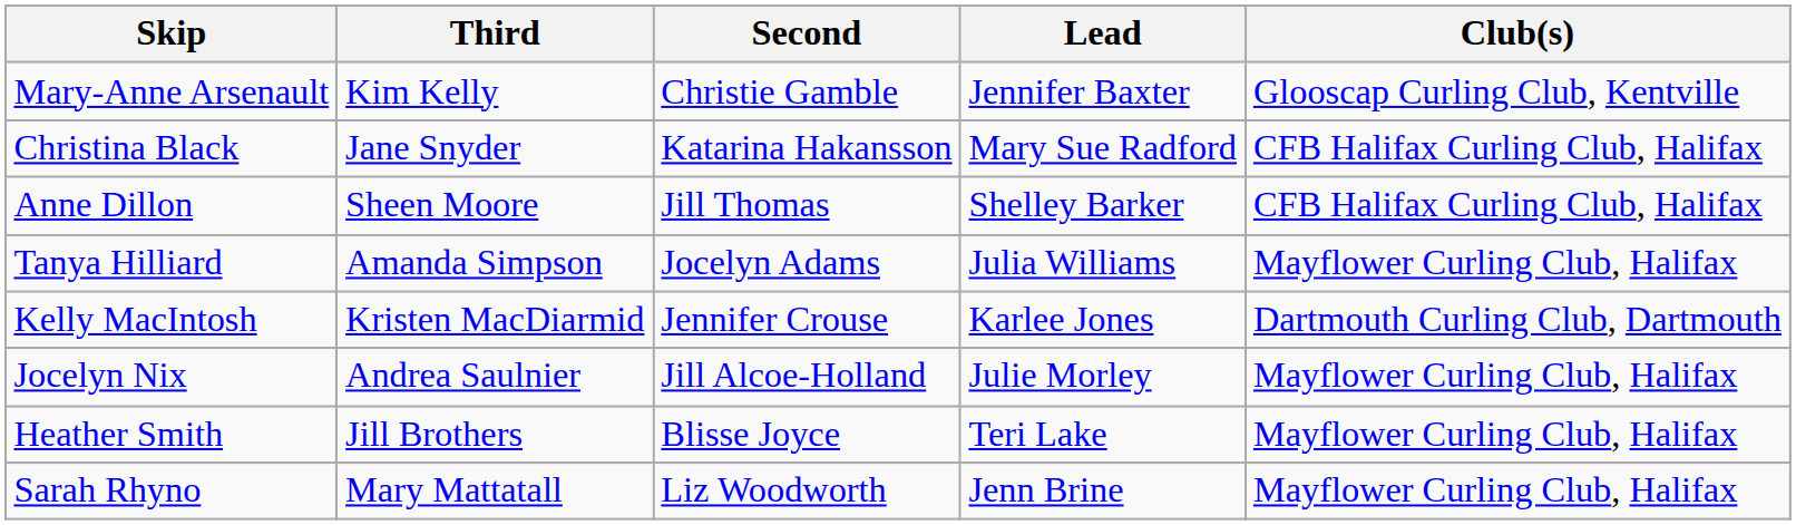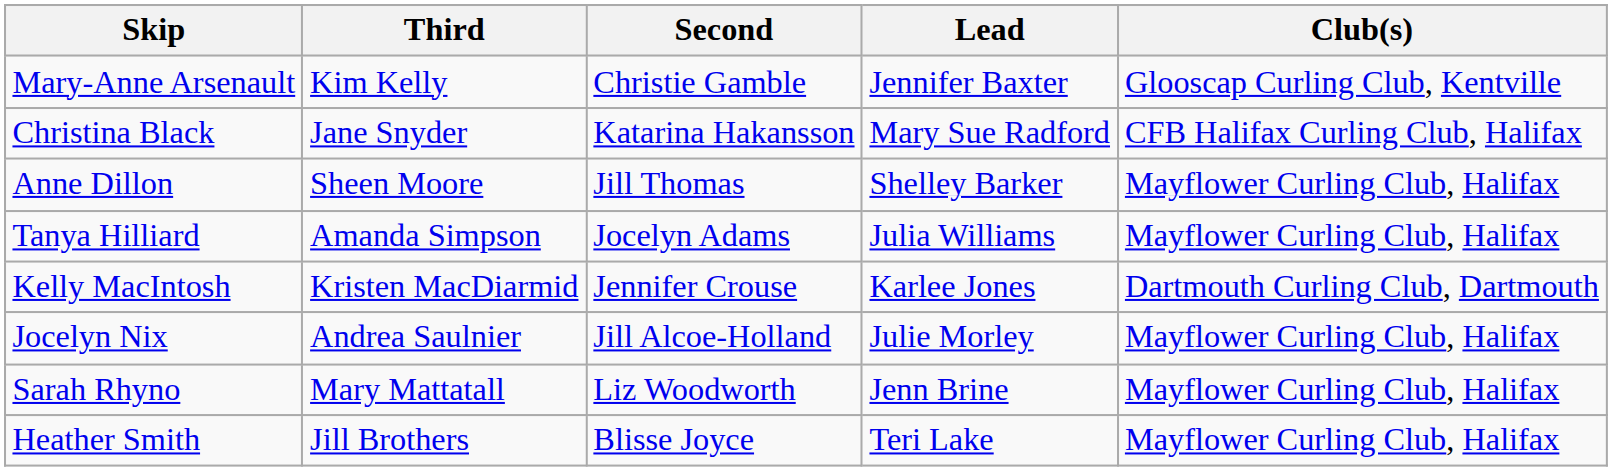 <table class="wikitable" border="1">
 <tr>
 <th>Skip</th>
 <th>Third</th>
 <th>Second</th>
 <th>Lead</th>
 <th>Club(s)</th>
 </tr>
 <tr>
 <td><a href='#'>Mary-Anne Arsenault</a></td>
 <td><a href='#'>Kim Kelly</a></td>
 <td><a href='#'>Christie Gamble</a></td>
 <td><a href='#'>Jennifer Baxter</a></td>
 <td><a href='#'>Glooscap Curling Club</a>, <a href='#'>Kentville</a></td>
 </tr>
 <tr>
 <td><a href='#'>Christina Black</a></td>
 <td><a href='#'>Jane Snyder</a></td>
 <td><a href='#'>Katarina Hakansson</a></td>
 <td><a href='#'>Mary Sue Radford</a></td>
 <td><a href='#'>CFB Halifax Curling Club</a>, <a href='#'>Halifax</a></td>
 </tr>
 <tr>
 <td><a href='#'>Anne Dillon</a></td>
 <td><a href='#'>Sheen Moore</a></td>
 <td><a href='#'>Jill Thomas</a></td>
 <td><a href='#'>Shelley Barker</a></td>
-<td><a href='#'>CFB Halifax Curling Club</a>, <a href='#'>Halifax</a></td>
+<td><a href='#'>Mayflower Curling Club</a>, <a href='#'>Halifax</a></td>
 </tr>
 <tr>
 <td><a href='#'>Tanya Hilliard</a></td>
 <td><a href='#'>Amanda Simpson</a></td>
 <td><a href='#'>Jocelyn Adams</a></td>
 <td><a href='#'>Julia Williams</a></td>
 <td><a href='#'>Mayflower Curling Club</a>, <a href='#'>Halifax</a></td>
 </tr>
 <tr>
 <td><a href='#'>Kelly MacIntosh</a></td>
 <td><a href='#'>Kristen MacDiarmid</a></td>
 <td><a href='#'>Jennifer Crouse</a></td>
 <td><a href='#'>Karlee Jones</a></td>
 <td><a href='#'>Dartmouth Curling Club</a>, <a href='#'>Dartmouth</a></td>
 </tr>
 <tr>
 <td><a href='#'>Jocelyn Nix</a></td>
 <td><a href='#'>Andrea Saulnier</a></td>
 <td><a href='#'>Jill Alcoe-Holland</a></td>
 <td><a href='#'>Julie Morley</a></td>
 <td><a href='#'>Mayflower Curling Club</a>, <a href='#'>Halifax</a></td>
 </tr>
 <tr>
+<td><a href='#'>Sarah Rhyno</a></td>
+<td><a href='#'>Mary Mattatall</a></td>
+<td><a href='#'>Liz Woodworth</a></td>
+<td><a href='#'>Jenn Brine</a></td>
+<td><a href='#'>Mayflower Curling Club</a>, <a href='#'>Halifax</a></td>
+</tr>
+<tr>
 <td><a href='#'>Heather Smith</a></td>
 <td><a href='#'>Jill Brothers</a></td>
 <td><a href='#'>Blisse Joyce</a></td>
 <td><a href='#'>Teri Lake</a></td>
 <td><a href='#'>Mayflower Curling Club</a>, <a href='#'>Halifax</a></td>
 </tr>
-<tr>
-<td><a href='#'>Sarah Rhyno</a></td>
-<td><a href='#'>Mary Mattatall</a></td>
-<td><a href='#'>Liz Woodworth</a></td>
-<td><a href='#'>Jenn Brine</a></td>
-<td><a href='#'>Mayflower Curling Club</a>, <a href='#'>Halifax</a></td>
-</tr>
 </table>
